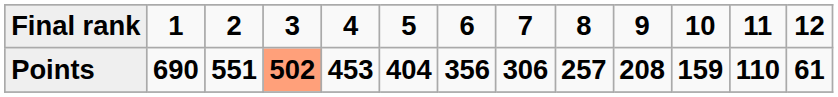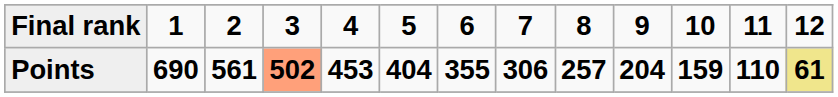 <table class="wikitable" style="font-weight:bold; text-align:center">
 <tr>
 <td align=left bgcolor=#efefef>Final rank</td>
 <td width=20>1</td>
 <td width=20>2</td>
 <td width=20>3</td>
 <td width=20>4</td>
 <td width=20>5</td>
 <td width=20>6</td>
 <td width=20>7</td>
 <td width=20>8</td>
 <td width=20>9</td>
 <td width=20>10</td>
 <td width=20>11</td>
 <td width=20>12</td>
 </tr>
 <tr>
 <td align=left bgcolor=#efefef>Points</td>
 <td width=20>690</td>
-<td width=20>551</td>
+<td width=20>561</td>
 <td width=20 style="background: lightsalmon;">502</td>
 <td width=20>453</td>
 <td width=20>404</td>
-<td width=20>356</td>
+<td width=20>355</td>
 <td width=20>306</td>
 <td width=20>257</td>
-<td width=20>208</td>
+<td width=20>204</td>
 <td width=20>159</td>
 <td width=20>110</td>
-<td width=20>61</td>
+<td width=20 style="background: khaki;">61</td>
 </tr>
 </table>
